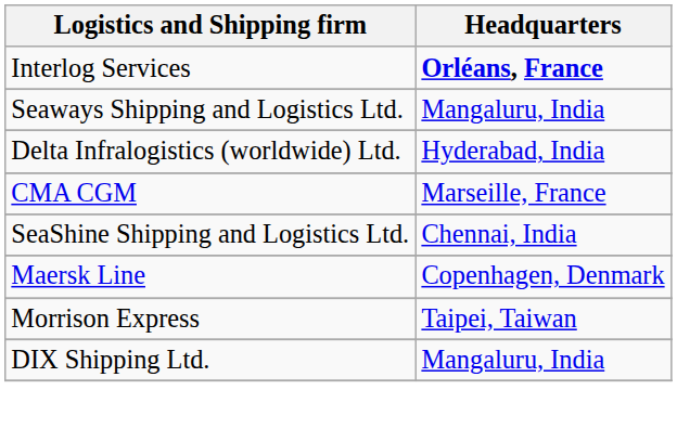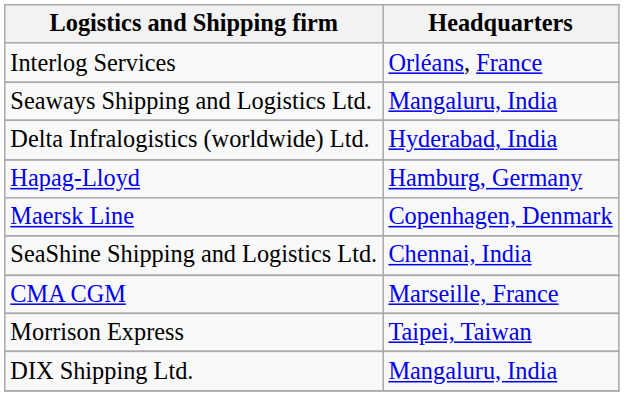 <table class="wikitable sortable">
 <tr>
 <th>Logistics and Shipping firm</th>
 <th>Headquarters</th>
 </tr>
 <tr>
 <td>Interlog Services</td>
-<td><strong><a href='#'>Orléans</a>, <a href='#'>France</a></strong></td>
+<td><a href='#'>Orléans</a>, <a href='#'>France</a></td>
 </tr>
 <tr>
 </tr>
 <tr>
 <td>Seaways Shipping and Logistics Ltd.</td>
 <td><a href='#'>Mangaluru, India</a></td>
 </tr>
 <tr>
 </tr>
 <tr>
 <td>Delta Infralogistics (worldwide) Ltd.</td>
 <td><a href='#'>Hyderabad, India</a></td>
 </tr>
 <tr>
 </tr>
 <tr>
-<td><a href='#'>CMA CGM</a></td>
-<td><a href='#'>Marseille, France</a></td>
+<td><a href='#'>Hapag-Lloyd</a></td>
+<td><a href='#'>Hamburg, Germany</a></td>
+</tr>
+<tr>
+<td><a href='#'>Maersk Line</a></td>
+<td><a href='#'>Copenhagen, Denmark</a></td>
 </tr>
 <tr>
 </tr>
 <tr>
 <td>SeaShine Shipping and Logistics Ltd.</td>
 <td><a href='#'>Chennai, India</a></td>
 </tr>
 <tr>
 </tr>
 <tr>
-<td><a href='#'>Maersk Line</a></td>
-<td><a href='#'>Copenhagen, Denmark</a></td>
+<td><a href='#'>CMA CGM</a></td>
+<td><a href='#'>Marseille, France</a></td>
 </tr>
 <tr>
 </tr>
 <tr>
 <td>Morrison Express</td>
 <td><a href='#'>Taipei, Taiwan</a></td>
 </tr>
 <tr>
 </tr>
 <tr>
 <td>DIX Shipping Ltd.</td>
 <td><a href='#'>Mangaluru, India</a></td>
 </tr>
 <tr>
 </tr>
 </table>
